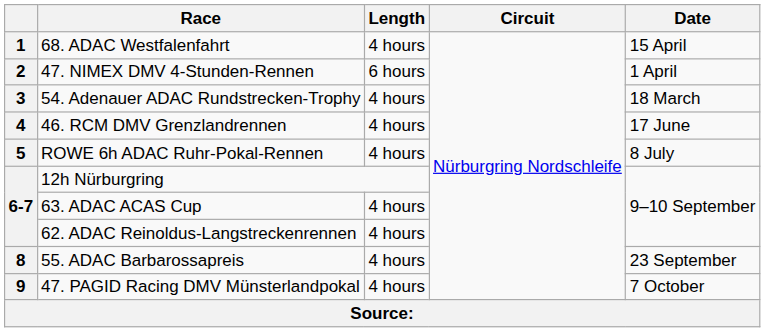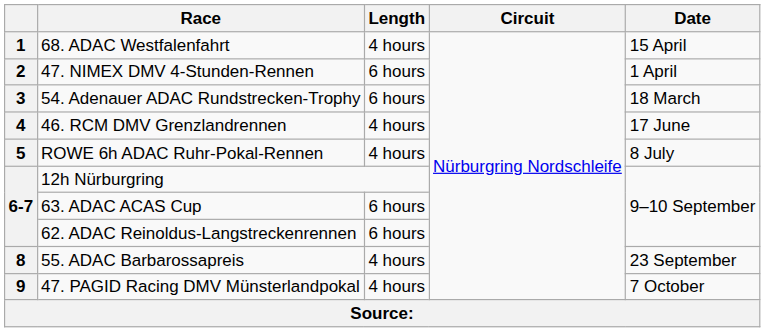 <table class="wikitable" style="font-size: 90%;">
 <tr>
 <th></th>
 <th>Race</th>
 <th>Length</th>
 <th>Circuit</th>
 <th>Date</th>
 </tr>
 <tr>
 <th>1</th>
 <td>68. ADAC Westfalenfahrt</td>
 <td style="text-align:center">4 hours</td>
 <td rowspan="10"> <a href='#'>Nürburgring Nordschleife</a></td>
 <td>15 April</td>
 </tr>
 <tr>
 <th>2</th>
 <td>47. NIMEX DMV 4-Stunden-Rennen</td>
 <td style="text-align:center">6 hours</td>
 <td>1 April</td>
 </tr>
 <tr>
 <th>3</th>
 <td>54. Adenauer ADAC Rundstrecken-Trophy</td>
-<td style="text-align:center">4 hours</td>
+<td style="text-align:center">6 hours</td>
 <td>18 March</td>
 </tr>
 <tr>
 <th>4</th>
 <td>46. RCM DMV Grenzlandrennen</td>
 <td style="text-align:center">4 hours</td>
 <td>17 June</td>
 </tr>
 <tr>
 <th>5</th>
 <td>ROWE 6h ADAC Ruhr-Pokal-Rennen</td>
 <td style="text-align:center">4 hours</td>
 <td>8 July</td>
 </tr>
 <tr>
 <th rowspan="3">6-7</th>
 <td colspan="2">12h Nürburgring</td>
 <td rowspan="3">9–10 September</td>
 </tr>
 <tr>
 <td>63. ADAC ACAS Cup</td>
-<td style="text-align:center">4 hours</td>
+<td style="text-align:center">6 hours</td>
 </tr>
 <tr>
 <td>62. ADAC Reinoldus-Langstreckenrennen</td>
-<td style="text-align:center">4 hours</td>
+<td style="text-align:center">6 hours</td>
 </tr>
 <tr>
 <th>8</th>
 <td>55. ADAC Barbarossapreis</td>
 <td style="text-align:center">4 hours</td>
 <td>23 September</td>
 </tr>
 <tr>
 <th>9</th>
 <td>47. PAGID Racing DMV Münsterlandpokal</td>
 <td style="text-align:center">4 hours</td>
 <td>7 October</td>
 </tr>
 <tr>
 <th colspan="5">Source: </th>
 </tr>
 </table>
